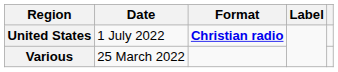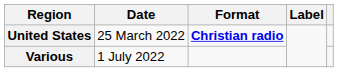 <table class="wikitable plainrowheaders">
 <tr>
 <th scope="col">Region</th>
 <th scope="col">Date</th>
 <th scope="col">Format</th>
 <th scope="col">Label</th>
 <th scope="col"></th>
 </tr>
 <tr>
 <th scope="row">United States</th>
-<td>1 July 2022</td>
+<td>25 March 2022</td>
 <td><strong><a href='#'>Christian radio</a></strong></td>
 <td rowspan="2"></td>
 <td></td>
 </tr>
 <tr>
 <th scope="row">Various</th>
-<td>25 March 2022</td>
+<td>1 July 2022</td>
 <td></td>
 <td></td>
 </tr>
 </table>
